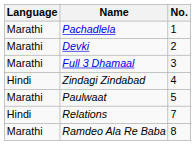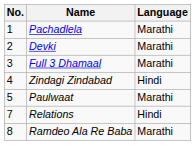 <table class="wikitable sortable">
 <tr>
+<th scope="col">No.</th>
+<th scope="col">Name</th>
 <th scope="col">Language</th>
-<th scope="col">Name</th>
-<th scope="col">No.</th>
 </tr>
 <tr>
+<td>1</td>
+<td scope="row"><em><a href='#'>Pachadlela</a></em></td>
 <td>Marathi</td>
-<td scope="row"><em><a href='#'>Pachadlela</a></em></td>
-<td>1</td>
 </tr>
 <tr>
+<td>2</td>
+<td scope="row"><em><a href='#'>Devki</a></em></td>
 <td>Marathi</td>
-<td scope="row"><em><a href='#'>Devki</a></em></td>
-<td>2</td>
 </tr>
 <tr>
+<td>3</td>
+<td scope="row"><em><a href='#'>Full 3 Dhamaal</a></em></td>
 <td>Marathi</td>
-<td scope="row"><em><a href='#'>Full 3 Dhamaal</a></em></td>
-<td>3</td>
 </tr>
 <tr>
+<td>4</td>
+<td scope="row"><em>Zindagi Zindabad</em></td>
 <td>Hindi</td>
-<td scope="row"><em>Zindagi Zindabad</em></td>
-<td>4</td>
 </tr>
 <tr>
+<td>5</td>
+<td scope="row"><em>Paulwaat</em></td>
 <td>Marathi</td>
-<td scope="row"><em>Paulwaat</em></td>
-<td>5</td>
 </tr>
 <tr>
+<td>7</td>
+<td scope="row"><em>Relations</em></td>
 <td>Hindi</td>
-<td scope="row"><em>Relations</em></td>
-<td>7</td>
 </tr>
 <tr>
+<td>8</td>
+<td scope="row"><em>Ramdeo Ala Re Baba</em></td>
 <td>Marathi</td>
-<td scope="row"><em>Ramdeo Ala Re Baba</em></td>
-<td>8</td>
 </tr>
 </table>
